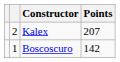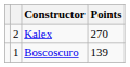 <table class="wikitable" style="font-size: 95%;">
 <tr>
 <th></th>
 <th></th>
 <th>Constructor</th>
 <th>Points</th>
 </tr>
 <tr>
 <td></td>
 <td align=center>2</td>
 <td> <a href='#'>Kalex</a></td>
-<td align=left>207</td>
+<td align=left>270</td>
 </tr>
 <tr>
 <td></td>
 <td align=center>1</td>
 <td> <a href='#'>Boscoscuro</a></td>
-<td align=left>142</td>
+<td align=left>139</td>
 </tr>
 </table>
